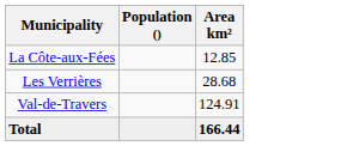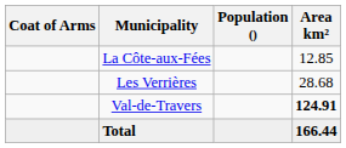 <table class="wikitable">
 <tr>
+<th>Coat of Arms</th>
 <th>Municipality</th>
 <th>Population<br><small>()</small></th>
 <th>Area <br>km²</th>
 </tr>
 <tr>
+<td></td>
 <td align="center"><a href='#'>La Côte-aux-Fées</a></td>
 <td align="center"></td>
 <td align="center">12.85</td>
 </tr>
 <tr>
+<td></td>
 <td align="center"><a href='#'>Les Verrières</a></td>
 <td align="center"></td>
 <td align="center">28.68</td>
 </tr>
 <tr>
+<td></td>
 <td align="center"><a href='#'>Val-de-Travers</a></td>
 <td align="center"></td>
-<td align="center">124.91</td>
+<td align="center"><strong>124.91</strong></td>
 </tr>
 <tr>
+<td bgcolor="#EFEFEF" align="center"></td>
 <td bgcolor="#EFEFEF"><strong>Total</strong></td>
 <td bgcolor="#EFEFEF" align="center"></td>
 <td bgcolor="#EFEFEF" align="center"><strong>166.44</strong></td>
 </tr>
 </table>
